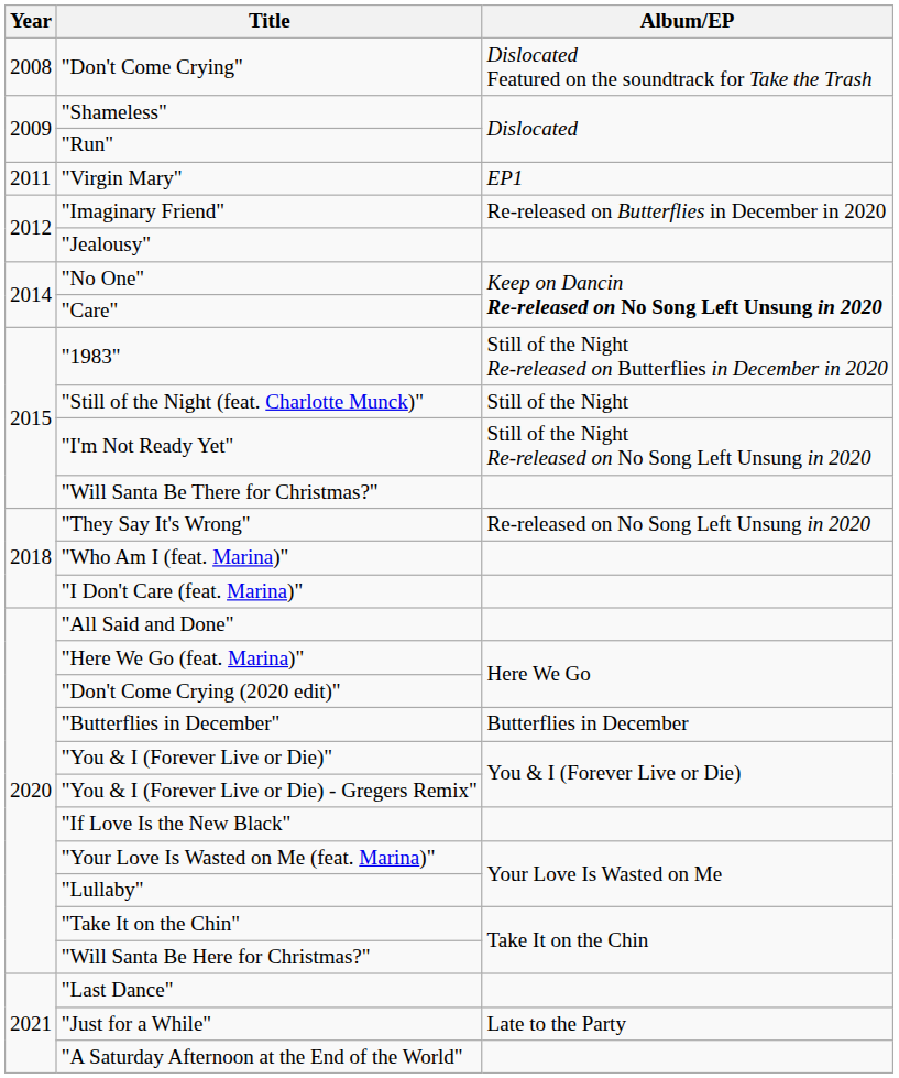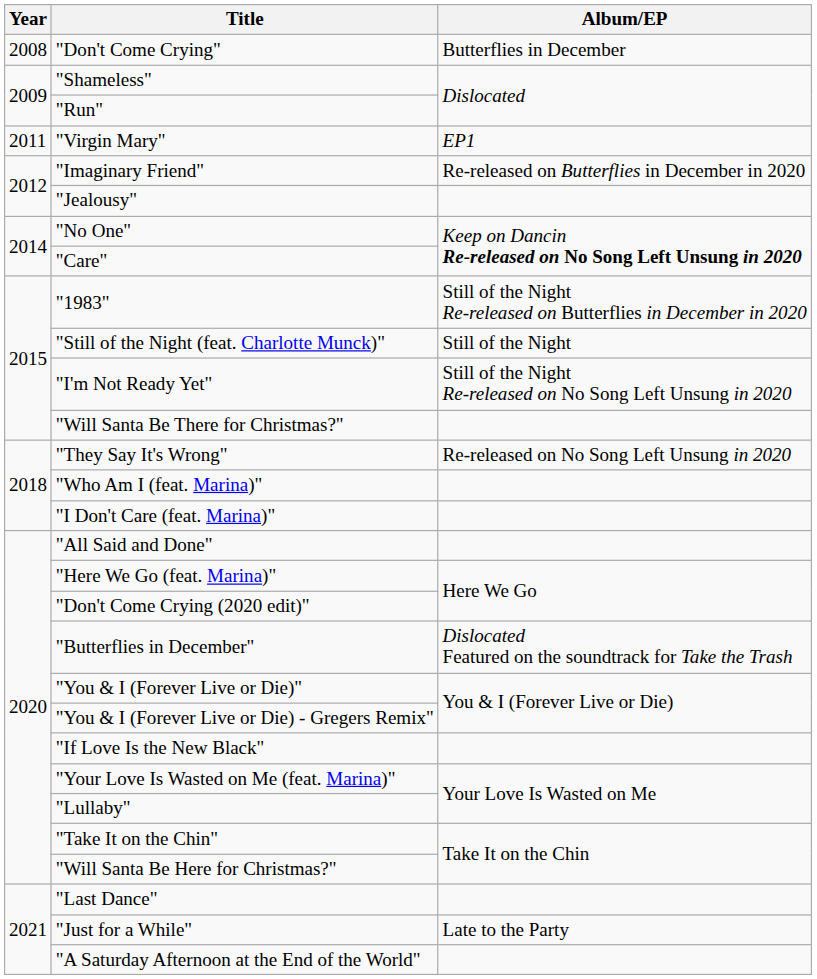 <table class="wikitable">
 <tr>
 <th>Year</th>
 <th>Title</th>
 <th>Album/EP</th>
 </tr>
 <tr>
 <td>2008</td>
 <td>"Don't Come Crying"</td>
-<td><em>Dislocated</em><br>Featured on the soundtrack for <em>Take the Trash</em></td>
+<td></em>Butterflies in December<em></td>
 </tr>
 <tr>
 <td rowspan="2">2009</td>
 <td>"Shameless"</td>
 <td rowspan="2"><em>Dislocated</em></td>
 </tr>
 <tr>
 <td>"Run"</td>
 </tr>
 <tr>
 <td>2011</td>
 <td>"Virgin Mary"</td>
 <td><em>EP1</em></td>
 </tr>
 <tr>
 <td rowspan="2">2012</td>
 <td>"Imaginary Friend"</td>
 <td>Re-released on <em>Butterflies</em> in December in 2020</td>
 </tr>
 <tr>
 <td>"Jealousy"</td>
 <td></td>
 </tr>
 <tr>
 <td rowspan="2">2014</td>
 <td>"No One"</td>
 <td rowspan="2"><em>Keep on Dancin<strong><br>Re-released on </em>No Song Left Unsung<em> in 2020</td>
 </tr>
 <tr>
 <td>"Care"</td>
 </tr>
 <tr>
 <td rowspan="4">2015</td>
 <td>"1983"</td>
 <td></em>Still of the Night<em><br>Re-released on </em>Butterflies<em> in December in 2020</td>
 </tr>
 <tr>
 <td>"Still of the Night (feat. <a href='#'>Charlotte Munck</a>)"</td>
 <td></em>Still of the Night<em></td>
 </tr>
 <tr>
 <td>"I'm Not Ready Yet"</td>
 <td></em>Still of the Night<em><br>Re-released on </em>No Song Left Unsung<em> in 2020</td>
 </tr>
 <tr>
 <td>"Will Santa Be There for Christmas?"</td>
 <td></td>
 </tr>
 <tr>
 <td rowspan="3">2018</td>
 <td>"They Say It's Wrong"</td>
 <td>Re-released on </em>No Song Left Unsung<em> in 2020</td>
 </tr>
 <tr>
 <td>"Who Am I (feat. <a href='#'>Marina</a>)"</td>
 <td></td>
 </tr>
 <tr>
 <td>"I Don't Care (feat. <a href='#'>Marina</a>)"</td>
 <td></td>
 </tr>
 <tr>
 <td rowspan="11">2020</td>
 <td>"All Said and Done"</td>
 <td></td>
 </tr>
 <tr>
 <td>"Here We Go (feat. <a href='#'>Marina</a>)"</td>
 <td rowspan="2"></em>Here We Go<em></td>
 </tr>
 <tr>
 <td>"Don't Come Crying (2020 edit)"</td>
 </tr>
 <tr>
 <td>"Butterflies in December"</td>
-<td></em>Butterflies in December<em></td>
+<td><em>Dislocated</em><br>Featured on the soundtrack for <em>Take the Trash</em></td>
 </tr>
 <tr>
 <td>"You & I (Forever Live or Die)"</td>
 <td rowspan="2"></em>You & I (Forever Live or Die)<em></td>
 </tr>
 <tr>
 <td>"You & I (Forever Live or Die) - Gregers Remix"</td>
 </tr>
 <tr>
 <td>"If Love Is the New Black"</td>
 <td></td>
 </tr>
 <tr>
 <td>"Your Love Is Wasted on Me (feat. <a href='#'>Marina</a>)"</td>
 <td rowspan="2"></em>Your Love Is Wasted on Me<em></td>
 </tr>
 <tr>
 <td>"Lullaby"</td>
 </tr>
 <tr>
 <td>"Take It on the Chin"</td>
 <td rowspan="2"></em>Take It on the Chin<em></td>
 </tr>
 <tr>
 <td>"Will Santa Be Here for Christmas?"</td>
 </tr>
 <tr>
 <td rowspan="3">2021</td>
 <td>"Last Dance"</td>
 <td></td>
 </tr>
 <tr>
 <td>"Just for a While"</td>
 <td></em>Late to the Party<em></td>
 </tr>
 <tr>
 <td>"A Saturday Afternoon at the End of the World"</td>
 <td></td>
 </tr>
 </table>
